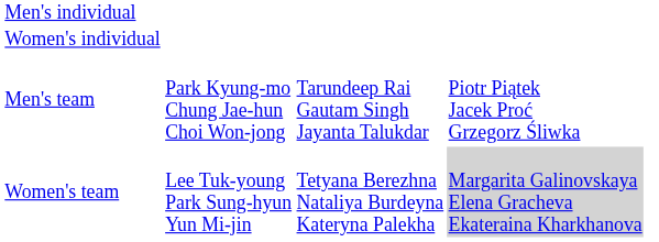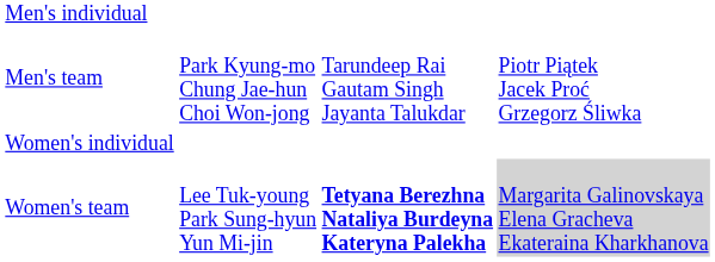 <table>
 <tr>
 <td><a href='#'>Men's individual</a></td>
-<td></td>
-<td></td>
-<td></td>
-</tr>
-<tr>
-<td><a href='#'>Women's individual</a></td>
 <td></td>
 <td></td>
 <td></td>
 </tr>
 <tr>
 <td><a href='#'>Men's team</a></td>
 <td> <br> <a href='#'>Park Kyung-mo</a> <br> <a href='#'>Chung Jae-hun</a> <br> <a href='#'>Choi Won-jong</a></td>
 <td> <br> <a href='#'>Tarundeep Rai</a> <br> <a href='#'>Gautam Singh</a> <br> <a href='#'>Jayanta Talukdar</a></td>
 <td> <br> <a href='#'>Piotr Piątek</a> <br> <a href='#'>Jacek Proć</a> <br> <a href='#'>Grzegorz Śliwka</a></td>
 </tr>
 <tr>
+<td><a href='#'>Women's individual</a></td>
+<td></td>
+<td></td>
+<td></td>
+</tr>
+<tr>
 <td><a href='#'>Women's team</a></td>
 <td> <br> <a href='#'>Lee Tuk-young</a> <br> <a href='#'>Park Sung-hyun</a> <br> <a href='#'>Yun Mi-jin</a></td>
-<td> <br> <a href='#'>Tetyana Berezhna</a> <br> <a href='#'>Nataliya Burdeyna</a> <br> <a href='#'>Kateryna Palekha</a></td>
+<td><strong> <br> <a href='#'>Tetyana Berezhna</a> <br> <a href='#'>Nataliya Burdeyna</a> <br> <a href='#'>Kateryna Palekha</a></strong></td>
 <td style="background: lightgrey;"> <br> <a href='#'>Margarita Galinovskaya</a> <br> <a href='#'>Elena Gracheva</a> <br> <a href='#'>Ekateraina Kharkhanova</a></td>
 </tr>
 <tr>
 </tr>
 </table>
